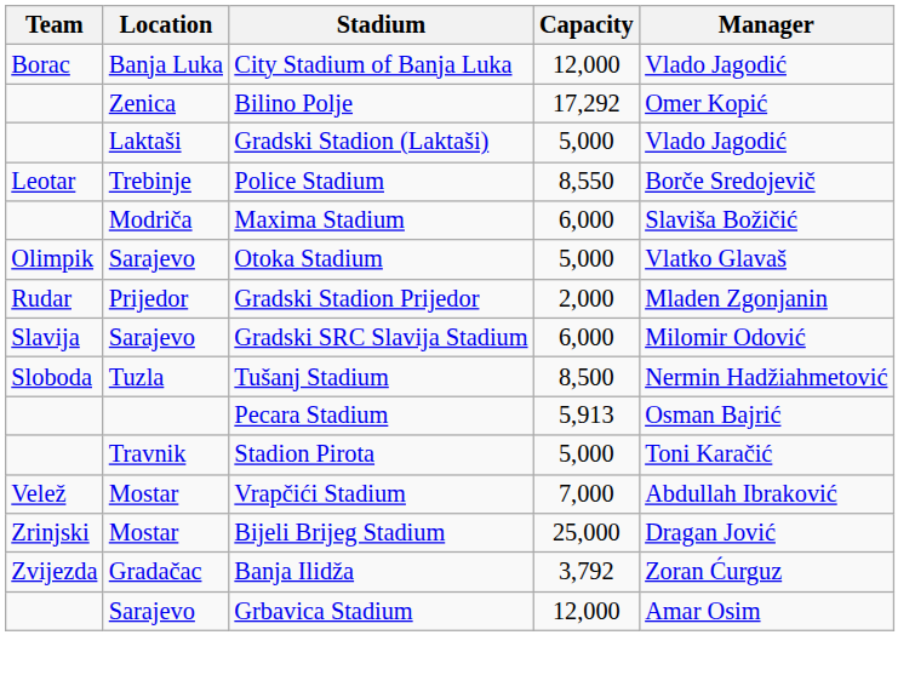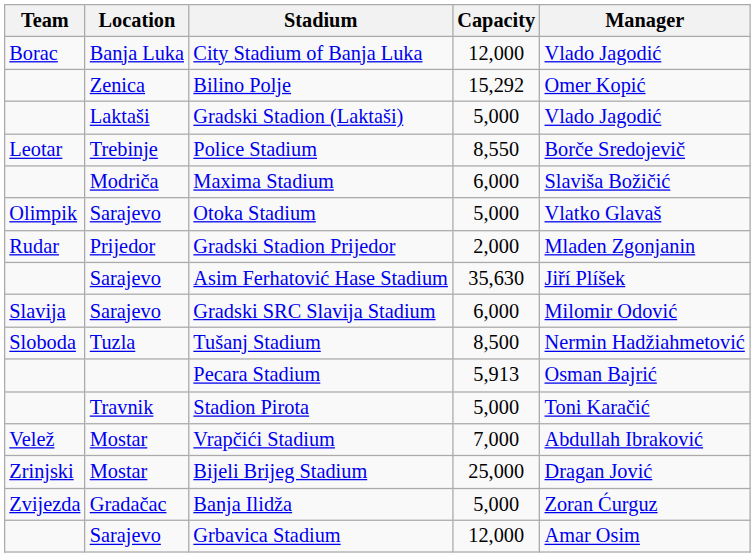 <table class="wikitable sortable">
 <tr>
 <th>Team</th>
 <th>Location</th>
 <th>Stadium</th>
 <th>Capacity</th>
 <th>Manager</th>
 </tr>
 <tr>
 <td><a href='#'>Borac</a></td>
 <td><a href='#'>Banja Luka</a></td>
 <td><a href='#'>City Stadium of Banja Luka</a></td>
 <td align="center">12,000</td>
 <td> <a href='#'>Vlado Jagodić</a></td>
 </tr>
 <tr>
 <td></td>
 <td><a href='#'>Zenica</a></td>
 <td><a href='#'>Bilino Polje</a></td>
-<td align="center">17,292</td>
+<td align="center">15,292</td>
 <td> <a href='#'>Omer Kopić</a></td>
 </tr>
 <tr>
 <td></td>
 <td><a href='#'>Laktaši</a></td>
 <td><a href='#'>Gradski Stadion (Laktaši)</a></td>
 <td align="center">5,000</td>
 <td> <a href='#'>Vlado Jagodić</a></td>
 </tr>
 <tr>
 <td><a href='#'>Leotar</a></td>
 <td><a href='#'>Trebinje</a></td>
 <td><a href='#'>Police Stadium</a></td>
 <td align="center">8,550</td>
 <td> <a href='#'>Borče Sredojevič</a></td>
 </tr>
 <tr>
 <td></td>
 <td><a href='#'>Modriča</a></td>
 <td><a href='#'>Maxima Stadium</a></td>
 <td align="center">6,000</td>
 <td> <a href='#'>Slaviša Božičić</a></td>
 </tr>
 <tr>
 <td><a href='#'>Olimpik</a></td>
 <td><a href='#'>Sarajevo</a></td>
 <td><a href='#'>Otoka Stadium</a></td>
 <td align="center">5,000</td>
 <td> <a href='#'>Vlatko Glavaš</a></td>
 </tr>
 <tr>
 <td><a href='#'>Rudar</a></td>
 <td><a href='#'>Prijedor</a></td>
 <td><a href='#'>Gradski Stadion Prijedor</a></td>
 <td align="center">2,000</td>
 <td> <a href='#'>Mladen Zgonjanin</a></td>
+</tr>
+<tr>
+<td></td>
+<td><a href='#'>Sarajevo</a></td>
+<td><a href='#'>Asim Ferhatović Hase Stadium</a></td>
+<td align="center">35,630</td>
+<td> <a href='#'>Jiří Plíšek</a></td>
 </tr>
 <tr>
 <td><a href='#'>Slavija</a></td>
 <td><a href='#'>Sarajevo</a></td>
 <td><a href='#'>Gradski SRC Slavija Stadium</a></td>
 <td align="center">6,000</td>
 <td> <a href='#'>Milomir Odović</a></td>
 </tr>
 <tr>
 <td><a href='#'>Sloboda</a></td>
 <td><a href='#'>Tuzla</a></td>
 <td><a href='#'>Tušanj Stadium</a></td>
 <td align="center">8,500</td>
 <td> <a href='#'>Nermin Hadžiahmetović</a></td>
 </tr>
 <tr>
 <td></td>
 <td></td>
 <td><a href='#'>Pecara Stadium</a></td>
 <td align="center">5,913</td>
 <td> <a href='#'>Osman Bajrić</a></td>
 </tr>
 <tr>
 <td></td>
 <td><a href='#'>Travnik</a></td>
 <td><a href='#'>Stadion Pirota</a></td>
 <td align="center">5,000</td>
 <td> <a href='#'>Toni Karačić</a></td>
 </tr>
 <tr>
 <td><a href='#'>Velež</a></td>
 <td><a href='#'>Mostar</a></td>
 <td><a href='#'>Vrapčići Stadium</a></td>
 <td align="center">7,000</td>
 <td> <a href='#'>Abdullah Ibraković</a></td>
 </tr>
 <tr>
 <td><a href='#'>Zrinjski</a></td>
 <td><a href='#'>Mostar</a></td>
 <td><a href='#'>Bijeli Brijeg Stadium</a></td>
 <td align="center">25,000</td>
 <td> <a href='#'>Dragan Jović</a></td>
 </tr>
 <tr>
 <td><a href='#'>Zvijezda</a></td>
 <td><a href='#'>Gradačac</a></td>
 <td><a href='#'>Banja Ilidža</a></td>
-<td align="center">3,792</td>
+<td align="center">5,000</td>
 <td> <a href='#'>Zoran Ćurguz</a></td>
 </tr>
 <tr>
 <td></td>
 <td><a href='#'>Sarajevo</a></td>
 <td><a href='#'>Grbavica Stadium</a></td>
 <td align="center">12,000</td>
 <td> <a href='#'>Amar Osim</a></td>
 </tr>
 </table>
